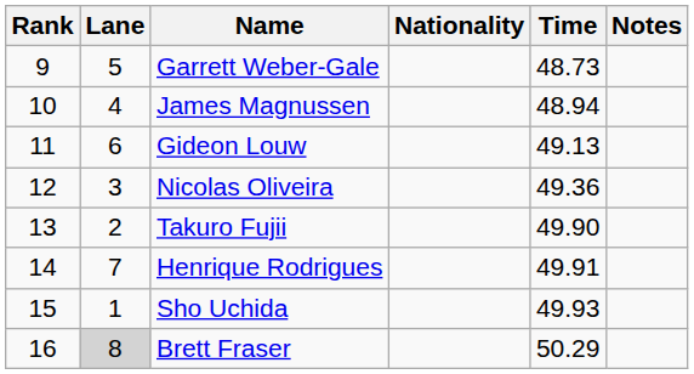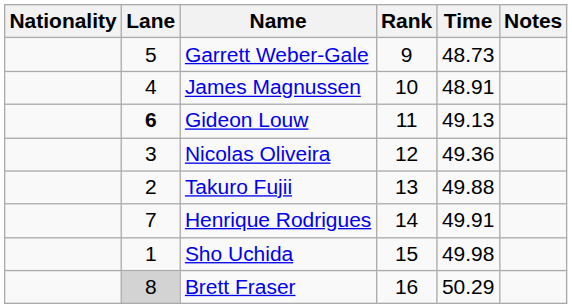 <table class="wikitable sortable" style="text-align:center">
 <tr>
-<th>Rank</th>
+<th>Nationality</th>
 <th>Lane</th>
 <th>Name</th>
-<th>Nationality</th>
+<th>Rank</th>
 <th>Time</th>
 <th>Notes</th>
 </tr>
 <tr>
-<td>9</td>
+<td align=left></td>
 <td>5</td>
 <td align=left><a href='#'>Garrett Weber-Gale</a></td>
-<td align=left></td>
+<td>9</td>
 <td>48.73</td>
 <td></td>
 </tr>
 <tr>
-<td>10</td>
+<td align=left></td>
 <td>4</td>
 <td align=left><a href='#'>James Magnussen</a></td>
-<td align=left></td>
-<td>48.94</td>
+<td>10</td>
+<td>48.91</td>
 <td></td>
 </tr>
 <tr>
+<td align=left></td>
+<td><strong>6</strong></td>
+<td align=left><a href='#'>Gideon Louw</a></td>
 <td>11</td>
-<td>6</td>
-<td align=left><a href='#'>Gideon Louw</a></td>
-<td align=left></td>
 <td>49.13</td>
 <td></td>
 </tr>
 <tr>
-<td>12</td>
+<td align=left></td>
 <td>3</td>
 <td align=left><a href='#'>Nicolas Oliveira</a></td>
-<td align=left></td>
+<td>12</td>
 <td>49.36</td>
 <td></td>
 </tr>
 <tr>
-<td>13</td>
+<td align=left></td>
 <td>2</td>
 <td align=left><a href='#'>Takuro Fujii</a></td>
-<td align=left></td>
-<td>49.90</td>
+<td>13</td>
+<td>49.88</td>
 <td></td>
 </tr>
 <tr>
-<td>14</td>
+<td align=left></td>
 <td>7</td>
 <td align=left><a href='#'>Henrique Rodrigues</a></td>
-<td align=left></td>
+<td>14</td>
 <td>49.91</td>
 <td></td>
 </tr>
 <tr>
-<td>15</td>
+<td align=left></td>
 <td>1</td>
 <td align=left><a href='#'>Sho Uchida</a></td>
-<td align=left></td>
-<td>49.93</td>
+<td>15</td>
+<td>49.98</td>
 <td></td>
 </tr>
 <tr>
-<td>16</td>
+<td align=left></td>
 <td style="background: lightgrey;">8</td>
 <td align=left><a href='#'>Brett Fraser</a></td>
-<td align=left></td>
+<td>16</td>
 <td>50.29</td>
 <td></td>
 </tr>
 </table>
